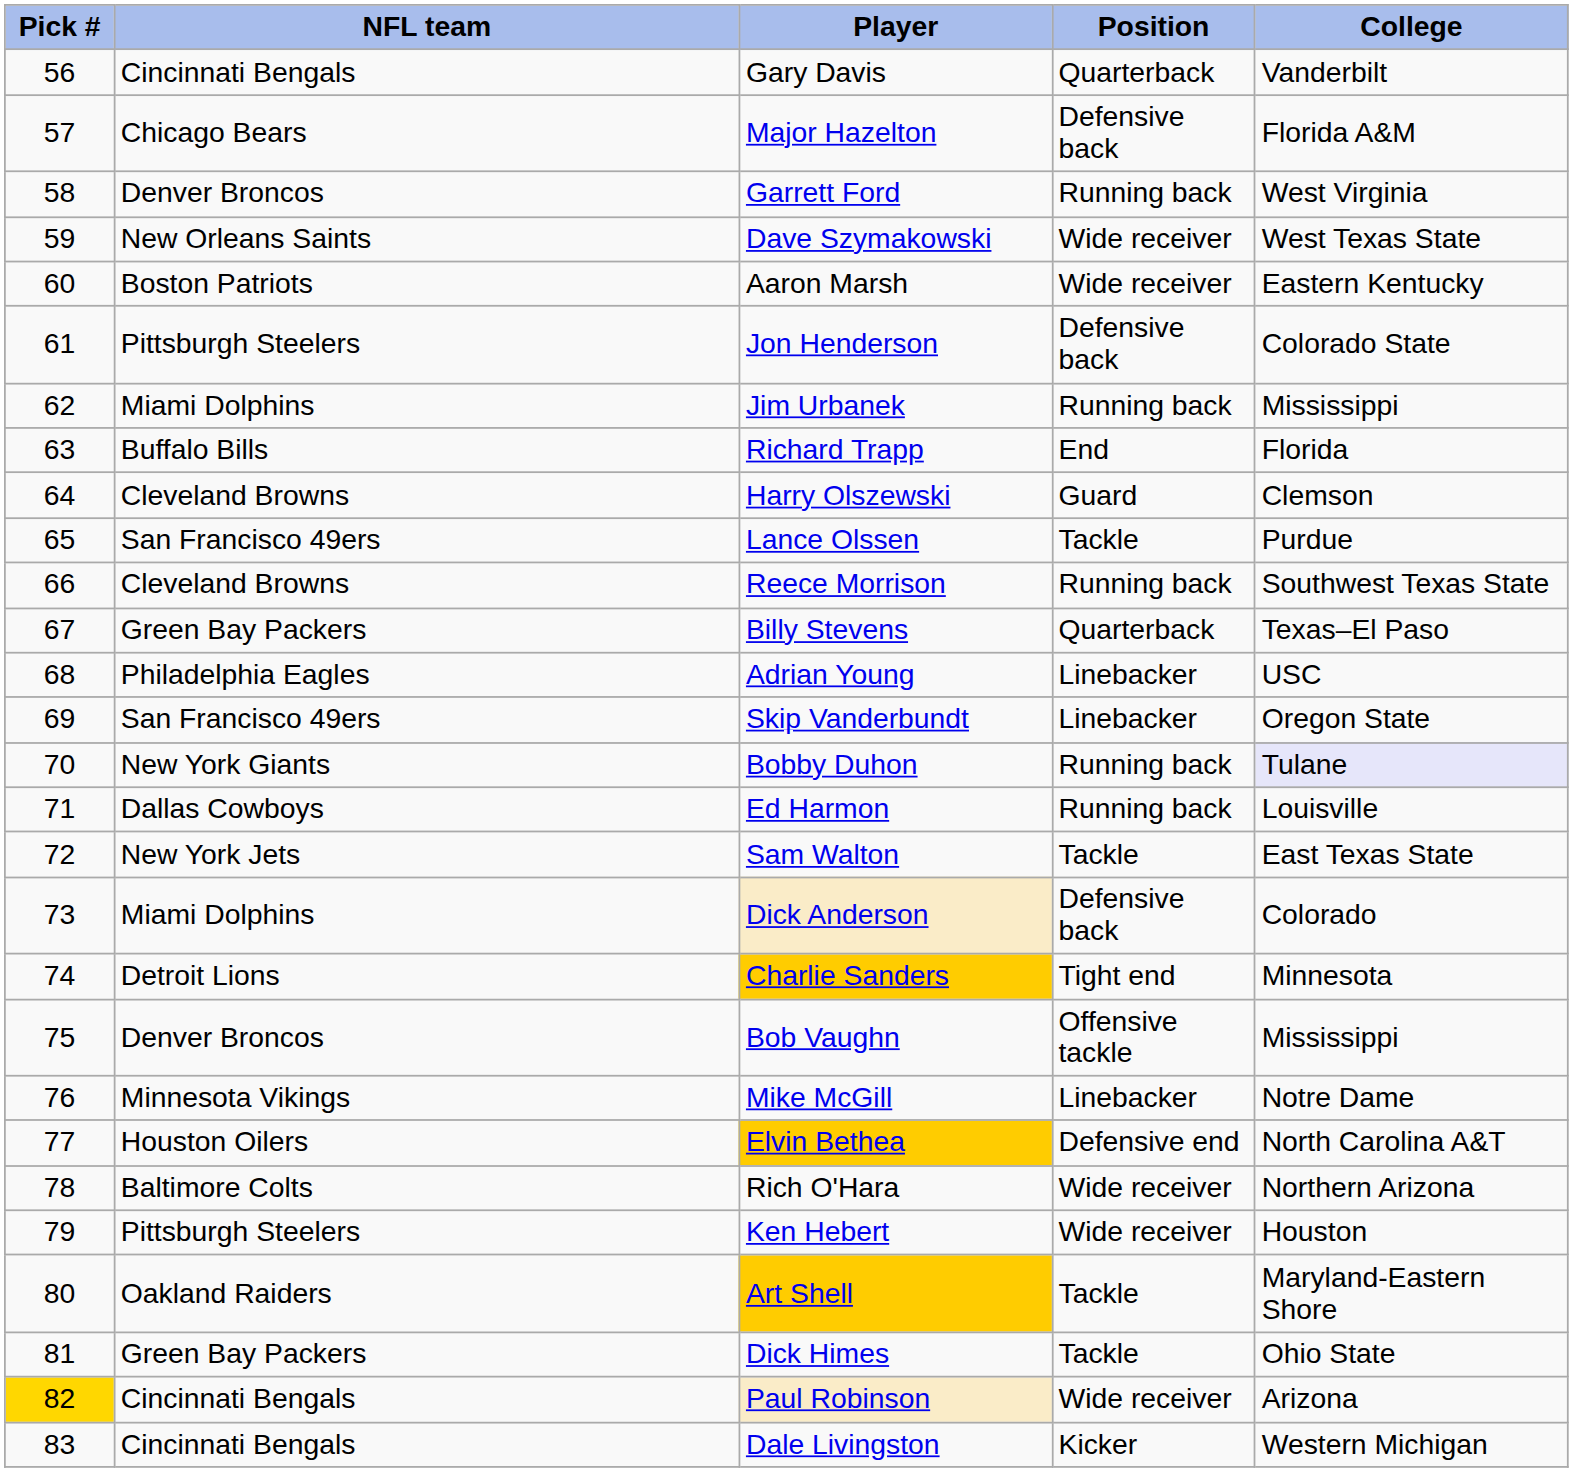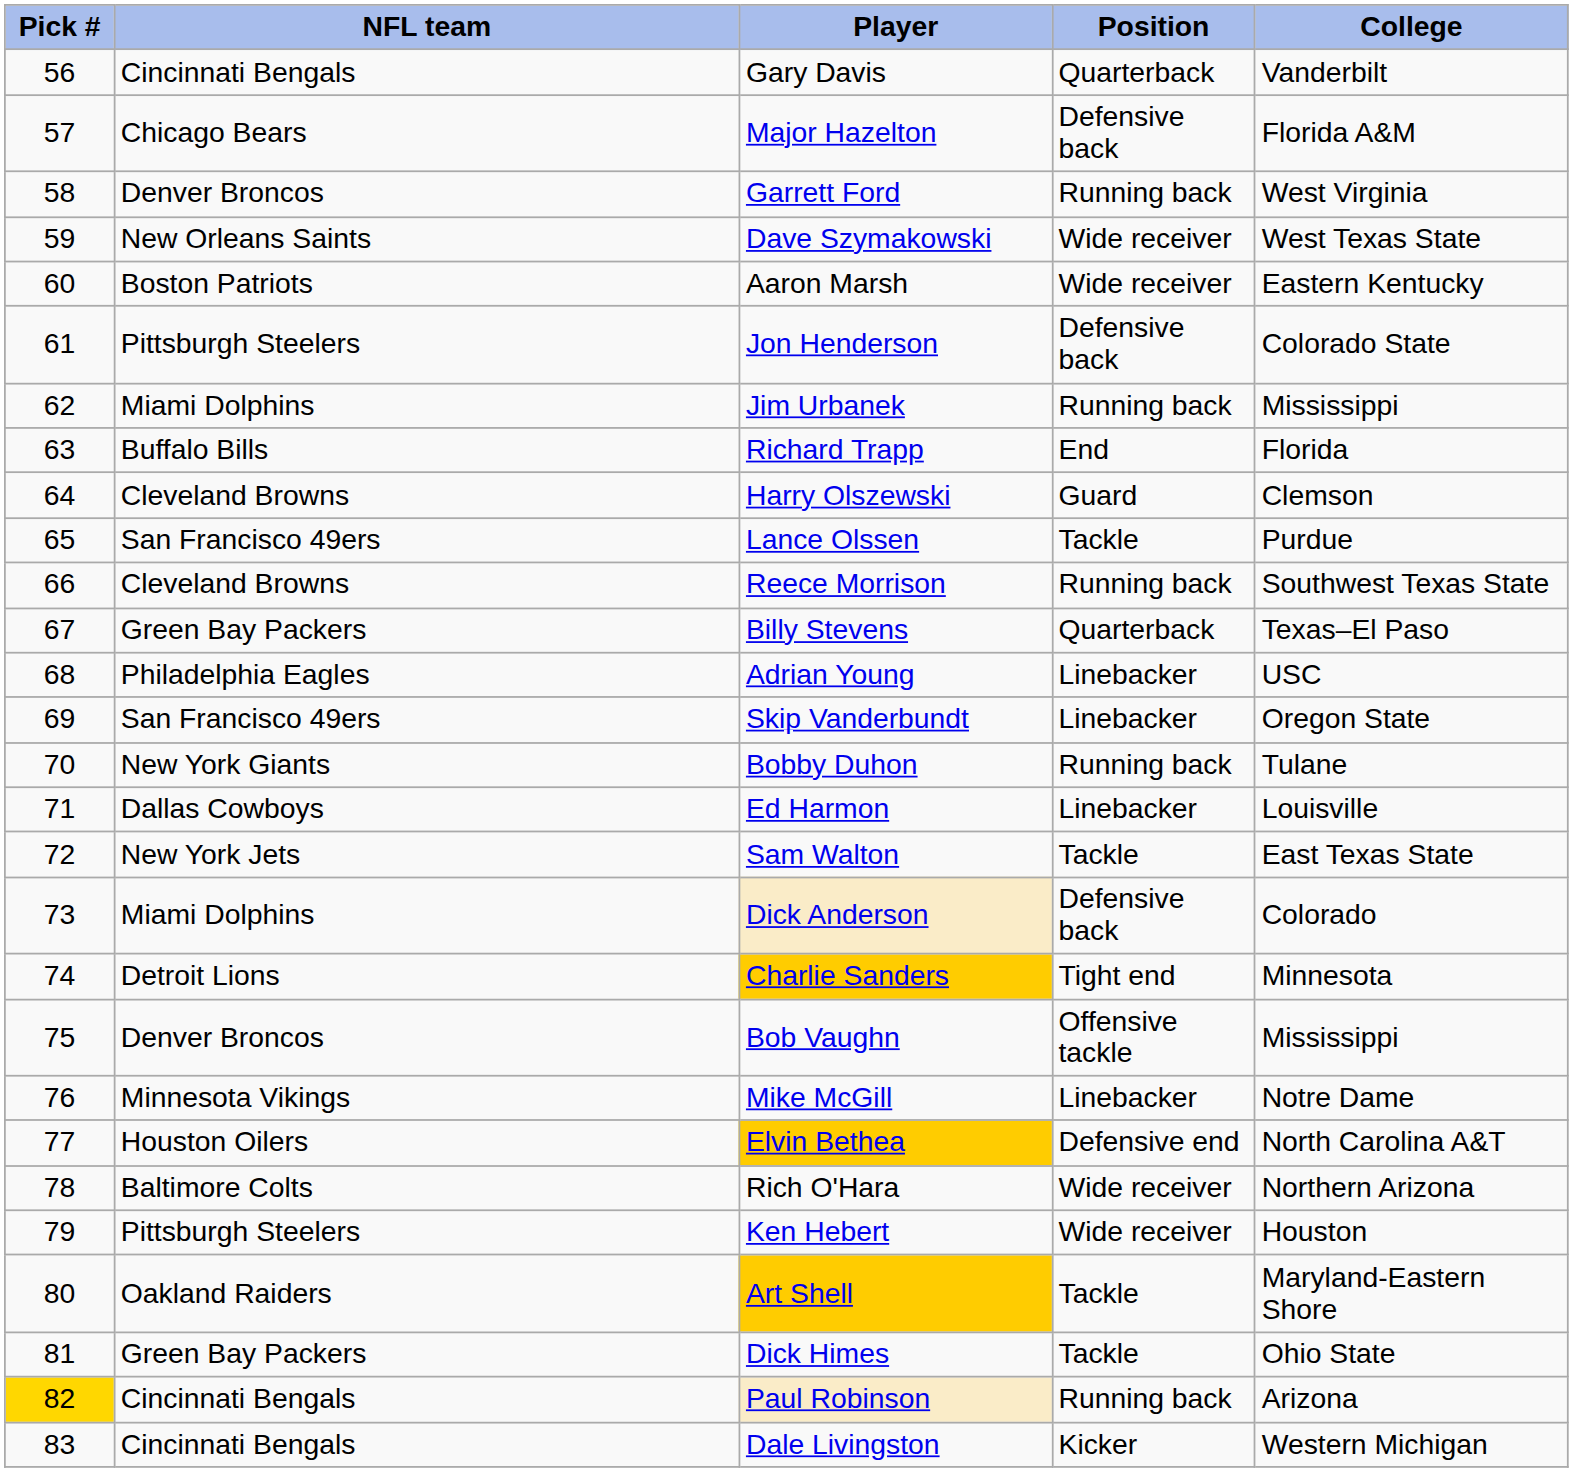 <table class="wikitable sortable sortable" style="width: 100%">
 <tr>
 <th style="background:#A8BDEC;" width=7%>Pick #</th>
 <th width=40% style="background:#A8BDEC;">NFL team</th>
 <th width=20% style="background:#A8BDEC;">Player</th>
 <th width=13% style="background:#A8BDEC;">Position</th>
 <th style="background:#A8BDEC;">College</th>
 </tr>
 <tr>
 <td align=center>56</td>
 <td>Cincinnati Bengals</td>
 <td>Gary Davis</td>
 <td>Quarterback</td>
 <td>Vanderbilt</td>
 </tr>
 <tr>
 <td align=center>57</td>
 <td>Chicago Bears</td>
 <td><a href='#'>Major Hazelton</a></td>
 <td>Defensive back</td>
 <td>Florida A&M</td>
 </tr>
 <tr>
 <td align=center>58</td>
 <td>Denver Broncos</td>
 <td><a href='#'>Garrett Ford</a></td>
 <td>Running back</td>
 <td>West Virginia</td>
 </tr>
 <tr>
 <td align=center>59</td>
 <td>New Orleans Saints</td>
 <td><a href='#'>Dave Szymakowski</a></td>
 <td>Wide receiver</td>
 <td>West Texas State</td>
 </tr>
 <tr>
 <td align=center>60</td>
 <td>Boston Patriots</td>
 <td>Aaron Marsh</td>
 <td>Wide receiver</td>
 <td>Eastern Kentucky</td>
 </tr>
 <tr>
 <td align=center>61</td>
 <td>Pittsburgh Steelers</td>
 <td><a href='#'>Jon Henderson</a></td>
 <td>Defensive back</td>
 <td>Colorado State</td>
 </tr>
 <tr>
 <td align=center>62</td>
 <td>Miami Dolphins</td>
 <td><a href='#'>Jim Urbanek</a></td>
 <td>Running back</td>
 <td>Mississippi</td>
 </tr>
 <tr>
 <td align=center>63</td>
 <td>Buffalo Bills</td>
 <td><a href='#'>Richard Trapp</a></td>
 <td>End</td>
 <td>Florida</td>
 </tr>
 <tr>
 <td align=center>64</td>
 <td>Cleveland Browns</td>
 <td><a href='#'>Harry Olszewski</a></td>
 <td>Guard</td>
 <td>Clemson</td>
 </tr>
 <tr>
 <td align=center>65</td>
 <td>San Francisco 49ers</td>
 <td><a href='#'>Lance Olssen</a></td>
 <td>Tackle</td>
 <td>Purdue</td>
 </tr>
 <tr>
 <td align=center>66</td>
 <td>Cleveland Browns</td>
 <td><a href='#'>Reece Morrison</a></td>
 <td>Running back</td>
 <td>Southwest Texas State</td>
 </tr>
 <tr>
 <td align=center>67</td>
 <td>Green Bay Packers</td>
 <td><a href='#'>Billy Stevens</a></td>
 <td>Quarterback</td>
 <td>Texas–El Paso</td>
 </tr>
 <tr>
 <td align=center>68</td>
 <td>Philadelphia Eagles</td>
 <td><a href='#'>Adrian Young</a></td>
 <td>Linebacker</td>
 <td>USC</td>
 </tr>
 <tr>
 <td align=center>69</td>
 <td>San Francisco 49ers</td>
 <td><a href='#'>Skip Vanderbundt</a></td>
 <td>Linebacker</td>
 <td>Oregon State</td>
 </tr>
 <tr>
 <td align=center>70</td>
 <td>New York Giants</td>
 <td><a href='#'>Bobby Duhon</a></td>
 <td>Running back</td>
-<td style="background: lavender;">Tulane</td>
+<td>Tulane</td>
 </tr>
 <tr>
 <td align=center>71</td>
 <td>Dallas Cowboys</td>
 <td><a href='#'>Ed Harmon</a></td>
-<td>Running back</td>
+<td>Linebacker</td>
 <td>Louisville</td>
 </tr>
 <tr>
 <td align=center>72</td>
 <td>New York Jets</td>
 <td><a href='#'>Sam Walton</a></td>
 <td>Tackle</td>
 <td>East Texas State</td>
 </tr>
 <tr>
 <td align=center>73</td>
 <td>Miami Dolphins</td>
 <td bgcolor="#faecc8"><a href='#'>Dick Anderson</a></td>
 <td>Defensive back</td>
 <td>Colorado</td>
 </tr>
 <tr>
 <td align=center>74</td>
 <td>Detroit Lions</td>
 <td bgcolor="#FFCC00"><a href='#'>Charlie Sanders</a></td>
 <td>Tight end</td>
 <td>Minnesota</td>
 </tr>
 <tr>
 <td align=center>75</td>
 <td>Denver Broncos</td>
 <td><a href='#'>Bob Vaughn</a></td>
 <td>Offensive tackle</td>
 <td>Mississippi</td>
 </tr>
 <tr>
 <td align=center>76</td>
 <td>Minnesota Vikings</td>
 <td><a href='#'>Mike McGill</a></td>
 <td>Linebacker</td>
 <td>Notre Dame</td>
 </tr>
 <tr>
 <td align=center>77</td>
 <td>Houston Oilers</td>
 <td bgcolor="#FFCC00"><a href='#'>Elvin Bethea</a></td>
 <td>Defensive end</td>
 <td>North Carolina A&T</td>
 </tr>
 <tr>
 <td align=center>78</td>
 <td>Baltimore Colts</td>
 <td>Rich O'Hara</td>
 <td>Wide receiver</td>
 <td>Northern Arizona</td>
 </tr>
 <tr>
 <td align=center>79</td>
 <td>Pittsburgh Steelers</td>
 <td><a href='#'>Ken Hebert</a></td>
 <td>Wide receiver</td>
 <td>Houston</td>
 </tr>
 <tr>
 <td align=center>80</td>
 <td>Oakland Raiders</td>
 <td bgcolor="#FFCC00"><a href='#'>Art Shell</a></td>
 <td>Tackle</td>
 <td>Maryland-Eastern Shore</td>
 </tr>
 <tr>
 <td align=center>81</td>
 <td>Green Bay Packers</td>
 <td><a href='#'>Dick Himes</a></td>
 <td>Tackle</td>
 <td>Ohio State</td>
 </tr>
 <tr>
 <td align=center style="background: gold;">82</td>
 <td>Cincinnati Bengals</td>
 <td bgcolor="#faecc8"><a href='#'>Paul Robinson</a></td>
-<td>Wide receiver</td>
+<td>Running back</td>
 <td>Arizona</td>
 </tr>
 <tr>
 <td align=center>83</td>
 <td>Cincinnati Bengals</td>
 <td><a href='#'>Dale Livingston</a></td>
 <td>Kicker</td>
 <td>Western Michigan</td>
 </tr>
 </table>
